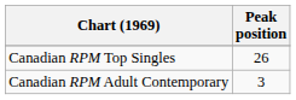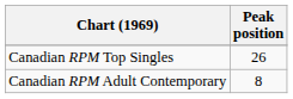 <table class="wikitable sortable">
 <tr>
 <th>Chart (1969)</th>
 <th>Peak<br>position</th>
 </tr>
 <tr>
 </tr>
 <tr>
 </tr>
 <tr>
 <td>Canadian <em>RPM</em> Top Singles</td>
 <td align="center">26</td>
 </tr>
 <tr>
 <td>Canadian <em>RPM</em> Adult Contemporary</td>
-<td align="center">3</td>
+<td align="center">8</td>
 </tr>
 </table>
